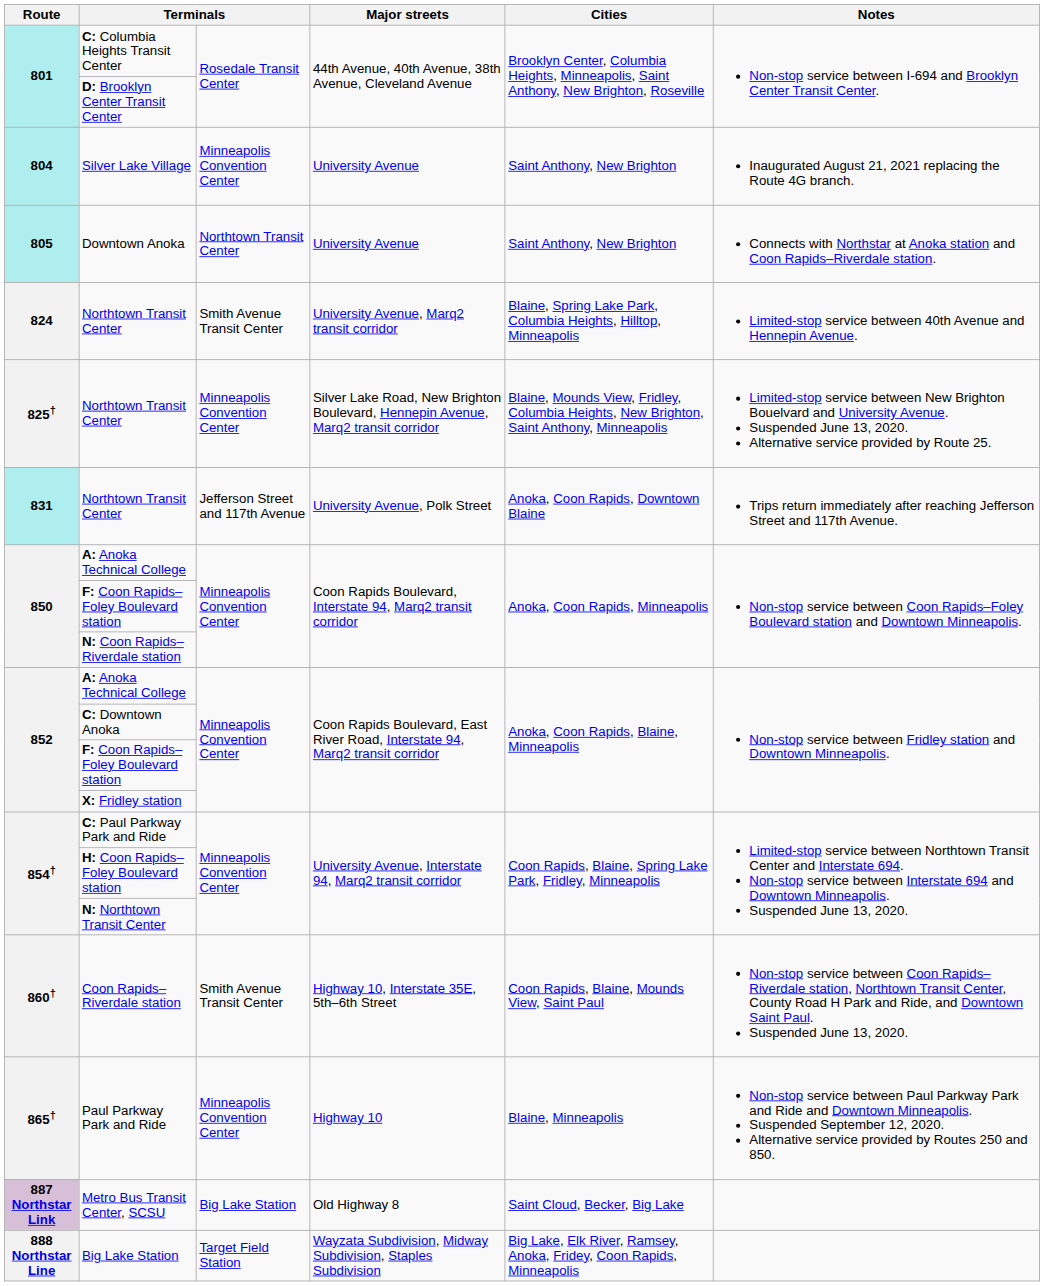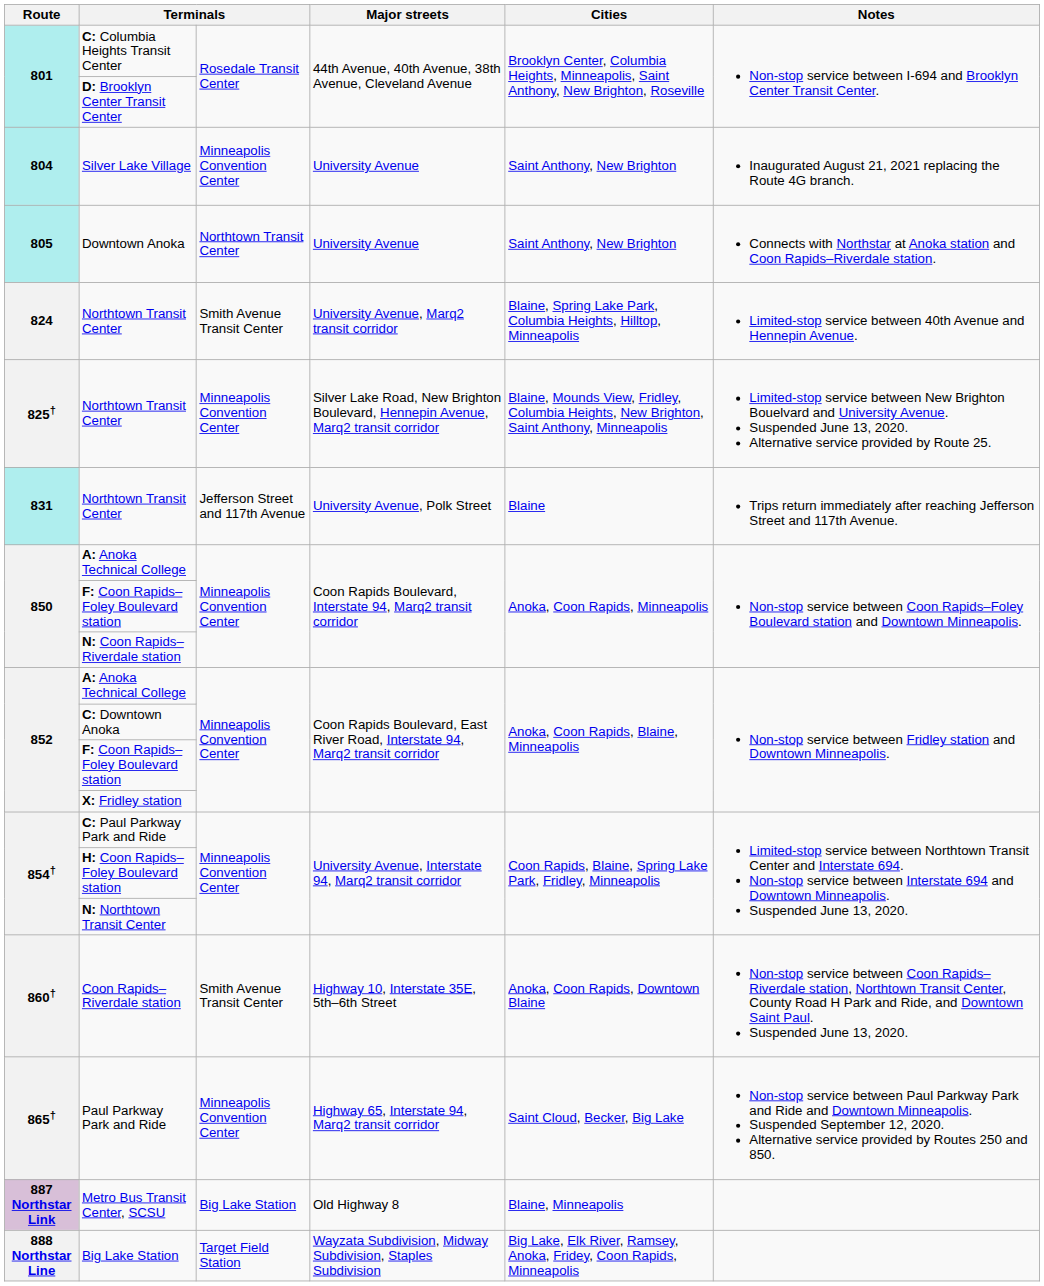 <table class=wikitable>
 <tr>
 <th>Route</th>
 <th colspan=2>Terminals</th>
 <th>Major streets</th>
 <th>Cities</th>
 <th>Notes</th>
 </tr>
 <tr>
 <th style="background-color:PaleTurquoise" rowspan=2>801</th>
 <td><strong>C:</strong> Columbia Heights Transit Center</td>
 <td rowspan=2><a href='#'>Rosedale Transit Center</a></td>
 <td rowspan=2>44th Avenue, 40th Avenue, 38th Avenue, Cleveland Avenue</td>
 <td rowspan=2><a href='#'>Brooklyn Center</a>, <a href='#'>Columbia Heights</a>, <a href='#'>Minneapolis</a>, <a href='#'>Saint Anthony</a>, <a href='#'>New Brighton</a>, <a href='#'>Roseville</a></td>
 <td rowspan=2><br><ul><li><a href='#'>Non-stop</a> service between I-694 and <a href='#'>Brooklyn Center Transit Center</a>.</li></ul></td>
 </tr>
 <tr>
 <td><strong>D:</strong> <a href='#'>Brooklyn Center Transit Center</a></td>
 </tr>
 <tr>
 <th style="background-color:PaleTurquoise">804</th>
 <td><a href='#'>Silver Lake Village</a></td>
 <td><a href='#'>Minneapolis Convention Center</a></td>
 <td><a href='#'>University Avenue</a></td>
 <td><a href='#'>Saint Anthony</a>, <a href='#'>New Brighton</a></td>
 <td><br><ul><li>Inaugurated August 21, 2021 replacing the Route 4G branch.</li></ul></td>
 </tr>
 <tr>
 <th style="background-color:PaleTurquoise">805</th>
 <td>Downtown Anoka</td>
 <td><a href='#'>Northtown Transit Center</a></td>
 <td><a href='#'>University Avenue</a></td>
 <td><a href='#'>Saint Anthony</a>, <a href='#'>New Brighton</a></td>
 <td><br><ul><li>Connects with <a href='#'>Northstar</a> at <a href='#'>Anoka station</a> and <a href='#'>Coon Rapids–Riverdale station</a>.</li></ul></td>
 </tr>
 <tr>
 <th>824</th>
 <td><a href='#'>Northtown Transit Center</a></td>
 <td>Smith Avenue Transit Center</td>
 <td><a href='#'>University Avenue</a>, <a href='#'>Marq2 transit corridor</a></td>
 <td><a href='#'>Blaine</a>, <a href='#'>Spring Lake Park</a>, <a href='#'>Columbia Heights</a>, <a href='#'>Hilltop</a>, <a href='#'>Minneapolis</a></td>
 <td><br><ul><li><a href='#'>Limited-stop</a> service between 40th Avenue and <a href='#'>Hennepin Avenue</a>.</li></ul></td>
 </tr>
 <tr>
 <th>825<sup>†</sup></th>
 <td><a href='#'>Northtown Transit Center</a></td>
 <td><a href='#'>Minneapolis Convention Center</a></td>
 <td>Silver Lake Road, New Brighton Boulevard, <a href='#'>Hennepin Avenue</a>, <a href='#'>Marq2 transit corridor</a></td>
 <td><a href='#'>Blaine</a>, <a href='#'>Mounds View</a>, <a href='#'>Fridley</a>, <a href='#'>Columbia Heights</a>, <a href='#'>New Brighton</a>, <a href='#'>Saint Anthony</a>, <a href='#'>Minneapolis</a></td>
 <td><br><ul><li><a href='#'>Limited-stop</a> service between New Brighton Bouelvard and <a href='#'>University Avenue</a>.</li><li>Suspended June 13, 2020.</li><li>Alternative service provided by Route 25.</li></ul></td>
 </tr>
 <tr>
 <th style="background-color:PaleTurquoise">831</th>
 <td><a href='#'>Northtown Transit Center</a></td>
 <td>Jefferson Street and 117th Avenue</td>
 <td><a href='#'>University Avenue</a>, Polk Street</td>
-<td><a href='#'>Anoka</a>, <a href='#'>Coon Rapids</a>, <a href='#'>Downtown Blaine</a></td>
+<td><a href='#'>Blaine</a></td>
 <td><br><ul><li>Trips return immediately after reaching Jefferson Street and 117th Avenue.</li></ul></td>
 </tr>
 <tr>
 <th rowspan=3>850</th>
 <td><strong>A:</strong> <a href='#'>Anoka Technical College</a></td>
 <td rowspan=3><a href='#'>Minneapolis Convention Center</a></td>
 <td rowspan=3>Coon Rapids Boulevard, <a href='#'>Interstate 94</a>, <a href='#'>Marq2 transit corridor</a></td>
 <td rowspan=3><a href='#'>Anoka</a>, <a href='#'>Coon Rapids</a>, <a href='#'>Minneapolis</a></td>
 <td rowspan=3><br><ul><li><a href='#'>Non-stop</a> service between <a href='#'>Coon Rapids–Foley Boulevard station</a> and <a href='#'>Downtown Minneapolis</a>.</li></ul></td>
 </tr>
 <tr>
 <td><strong>F:</strong> <a href='#'>Coon Rapids–Foley Boulevard station</a></td>
 </tr>
 <tr>
 <td><strong>N:</strong> <a href='#'>Coon Rapids–Riverdale station</a></td>
 </tr>
 <tr>
 <th rowspan=4>852</th>
 <td><strong>A:</strong> <a href='#'>Anoka Technical College</a></td>
 <td rowspan=4><a href='#'>Minneapolis Convention Center</a></td>
 <td rowspan=4>Coon Rapids Boulevard, East River Road, <a href='#'>Interstate 94</a>, <a href='#'>Marq2 transit corridor</a></td>
 <td rowspan=4><a href='#'>Anoka</a>, <a href='#'>Coon Rapids</a>, <a href='#'>Blaine</a>, <a href='#'>Minneapolis</a></td>
 <td rowspan=4><br><ul><li><a href='#'>Non-stop</a> service between <a href='#'>Fridley station</a> and <a href='#'>Downtown Minneapolis</a>.</li></ul></td>
 </tr>
 <tr>
 <td><strong>C:</strong> Downtown Anoka</td>
 </tr>
 <tr>
 <td><strong>F:</strong> <a href='#'>Coon Rapids–Foley Boulevard station</a></td>
 </tr>
 <tr>
 <td><strong>X:</strong> <a href='#'>Fridley station</a></td>
 </tr>
 <tr>
 <th rowspan=3>854<sup>†</sup></th>
 <td><strong>C:</strong> Paul Parkway Park and Ride</td>
 <td rowspan=3><a href='#'>Minneapolis Convention Center</a></td>
 <td rowspan=3><a href='#'>University Avenue</a>, <a href='#'>Interstate 94</a>, <a href='#'>Marq2 transit corridor</a></td>
 <td rowspan=3><a href='#'>Coon Rapids</a>, <a href='#'>Blaine</a>, <a href='#'>Spring Lake Park</a>, <a href='#'>Fridley</a>, <a href='#'>Minneapolis</a></td>
 <td rowspan=3><br><ul><li><a href='#'>Limited-stop</a> service between Northtown Transit Center and <a href='#'>Interstate 694</a>.</li><li><a href='#'>Non-stop</a> service between <a href='#'>Interstate 694</a> and <a href='#'>Downtown Minneapolis</a>.</li><li>Suspended June 13, 2020.</li></ul></td>
 </tr>
 <tr>
 <td><strong>H:</strong> <a href='#'>Coon Rapids–Foley Boulevard station</a></td>
 </tr>
 <tr>
 <td><strong>N:</strong> <a href='#'>Northtown Transit Center</a></td>
 </tr>
 <tr>
 <th>860<sup>†</sup></th>
 <td><a href='#'>Coon Rapids–Riverdale station</a></td>
 <td>Smith Avenue Transit Center</td>
 <td><a href='#'>Highway 10</a>, <a href='#'>Interstate 35E</a>, 5th–6th Street</td>
-<td><a href='#'>Coon Rapids</a>, <a href='#'>Blaine</a>, <a href='#'>Mounds View</a>, <a href='#'>Saint Paul</a></td>
+<td><a href='#'>Anoka</a>, <a href='#'>Coon Rapids</a>, <a href='#'>Downtown Blaine</a></td>
 <td><br><ul><li><a href='#'>Non-stop</a> service between <a href='#'>Coon Rapids–Riverdale station</a>, <a href='#'>Northtown Transit Center</a>, County Road H Park and Ride, and <a href='#'>Downtown Saint Paul</a>.</li><li>Suspended June 13, 2020.</li></ul></td>
 </tr>
 <tr>
 <th>865<sup>†</sup></th>
 <td>Paul Parkway Park and Ride</td>
 <td><a href='#'>Minneapolis Convention Center</a></td>
-<td><a href='#'>Highway 10</a></td>
-<td><a href='#'>Blaine</a>, <a href='#'>Minneapolis</a></td>
+<td><a href='#'>Highway 65</a>, <a href='#'>Interstate 94</a>, <a href='#'>Marq2 transit corridor</a></td>
+<td><a href='#'>Saint Cloud</a>, <a href='#'>Becker</a>, <a href='#'>Big Lake</a></td>
 <td><br><ul><li><a href='#'>Non-stop</a> service between Paul Parkway Park and Ride and <a href='#'>Downtown Minneapolis</a>.</li><li>Suspended September 12, 2020.</li><li>Alternative service provided by Routes 250 and 850.</li></ul></td>
 </tr>
 <tr>
 <th style="background-color:Thistle">887<br><a href='#'>Northstar Link</a></th>
 <td><a href='#'>Metro Bus Transit Center</a>, <a href='#'>SCSU</a></td>
 <td><a href='#'>Big Lake Station</a></td>
 <td>Old Highway 8</td>
-<td><a href='#'>Saint Cloud</a>, <a href='#'>Becker</a>, <a href='#'>Big Lake</a></td>
+<td><a href='#'>Blaine</a>, <a href='#'>Minneapolis</a></td>
 <td></td>
 </tr>
 <tr>
 <th>888<br><a href='#'>Northstar Line</a></th>
 <td><a href='#'>Big Lake Station</a></td>
 <td><a href='#'>Target Field Station</a></td>
 <td><a href='#'>Wayzata Subdivision</a>, <a href='#'>Midway Subdivision</a>, <a href='#'>Staples Subdivision</a></td>
 <td><a href='#'>Big Lake</a>, <a href='#'>Elk River</a>, <a href='#'>Ramsey</a>, <a href='#'>Anoka</a>, <a href='#'>Fridey</a>, <a href='#'>Coon Rapids</a>, <a href='#'>Minneapolis</a></td>
 <td></td>
 </tr>
 </table>
